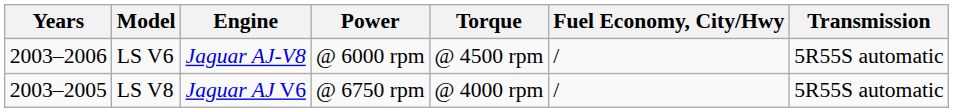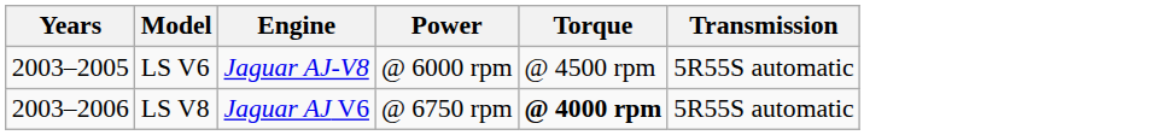 <table class=wikitable>
 <tr>
 <th>Years</th>
 <th>Model</th>
 <th>Engine</th>
 <th>Power</th>
 <th>Torque</th>
-<th>Fuel Economy, City/Hwy</th>
 <th>Transmission</th>
 </tr>
 <tr>
-<td>2003–2006</td>
+<td>2003–2005</td>
 <td>LS V6</td>
 <td> <a href='#'><em>Jaguar AJ-V8</em></a></td>
 <td> @ 6000 rpm</td>
 <td> @ 4500 rpm</td>
-<td> / </td>
 <td>5R55S automatic</td>
 </tr>
 <tr>
-<td>2003–2005</td>
+<td>2003–2006</td>
 <td>LS V8</td>
 <td> <a href='#'><em>Jaguar AJ</em> V6</a></td>
 <td> @ 6750 rpm</td>
-<td> @ 4000 rpm</td>
-<td> / </td>
+<td><strong> @ 4000 rpm</strong></td>
 <td>5R55S automatic</td>
 </tr>
 </table>
